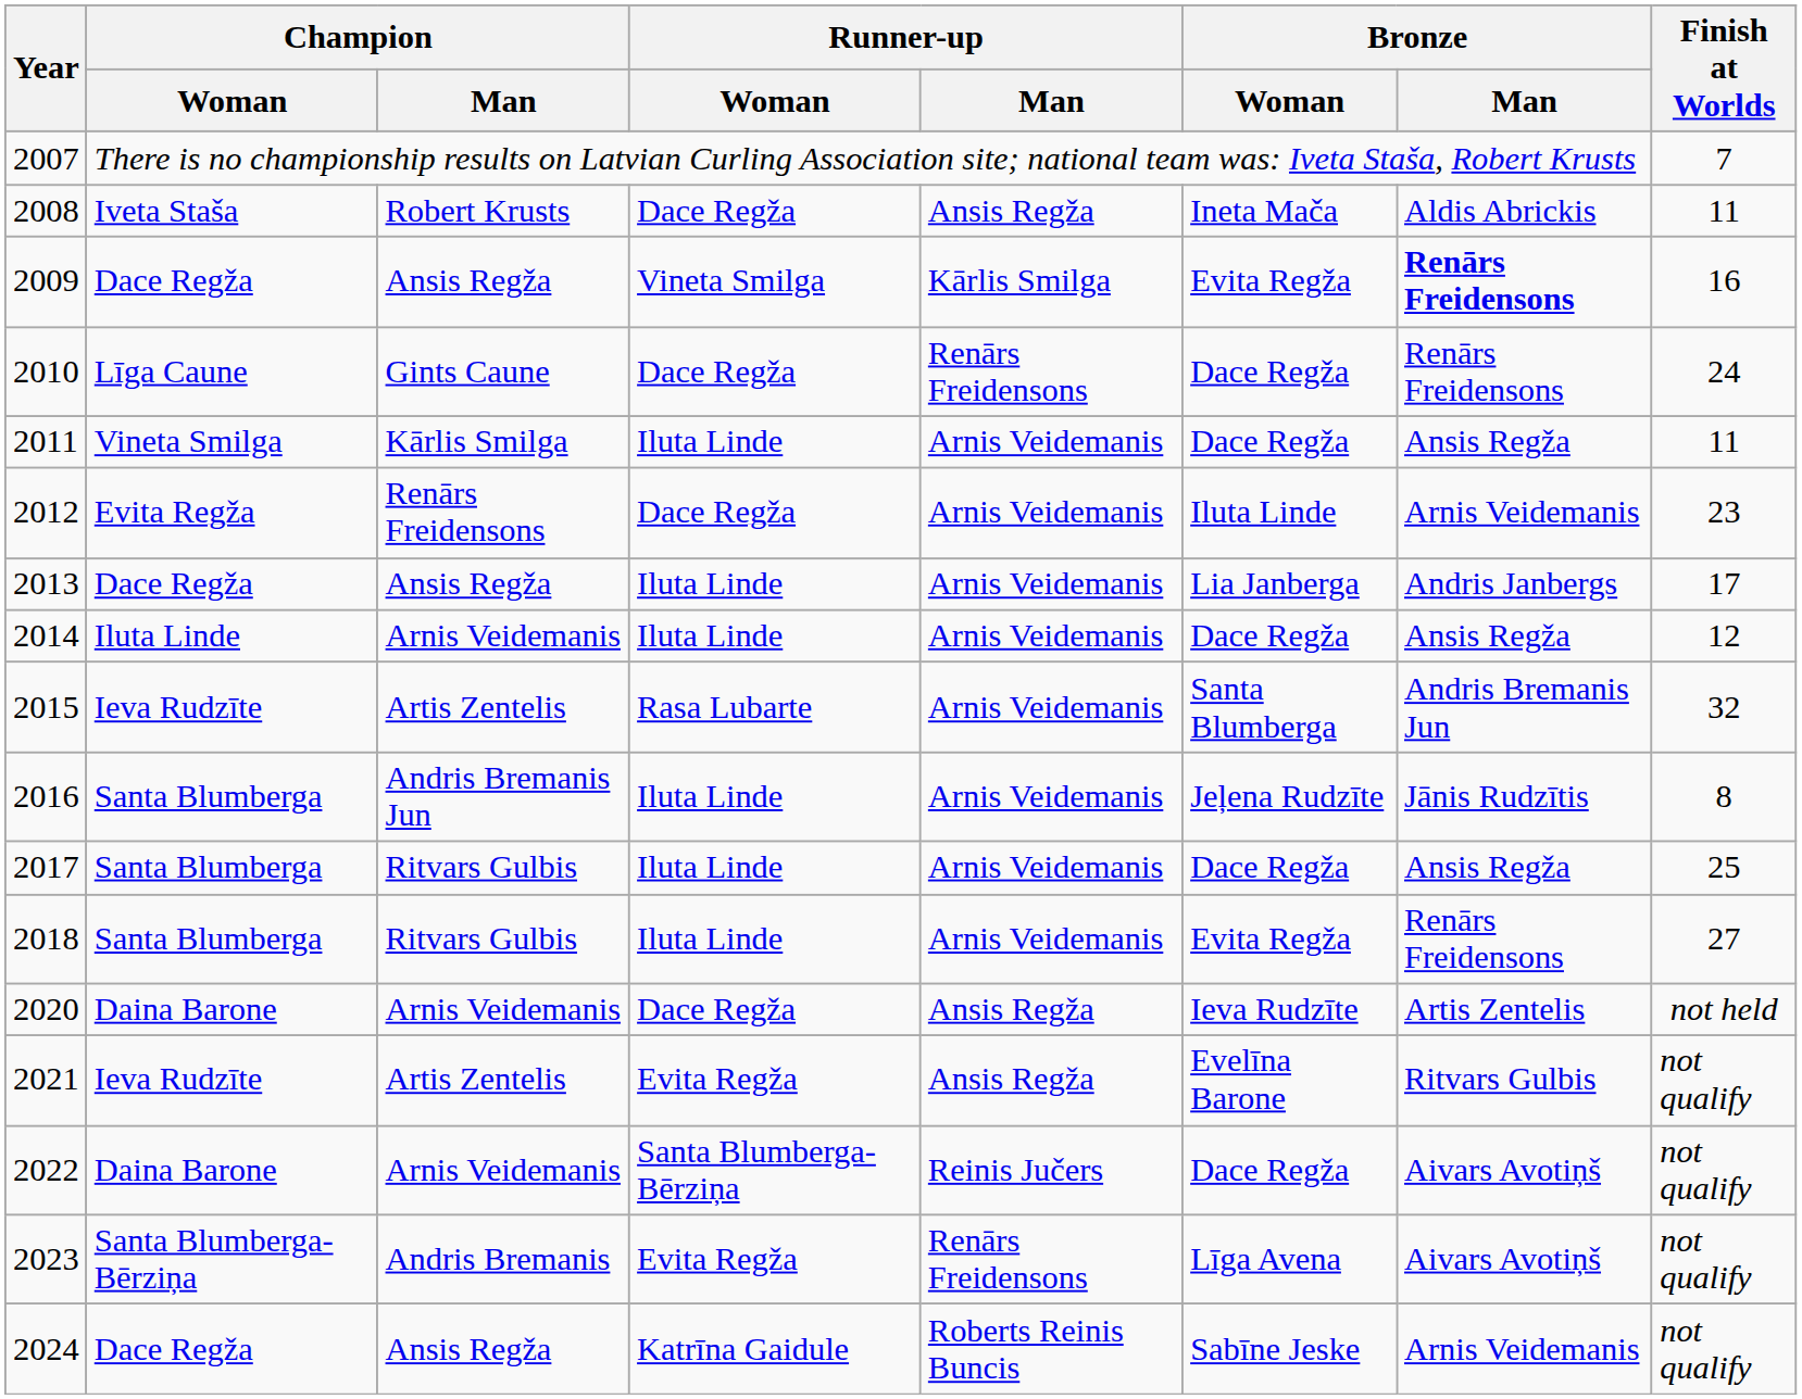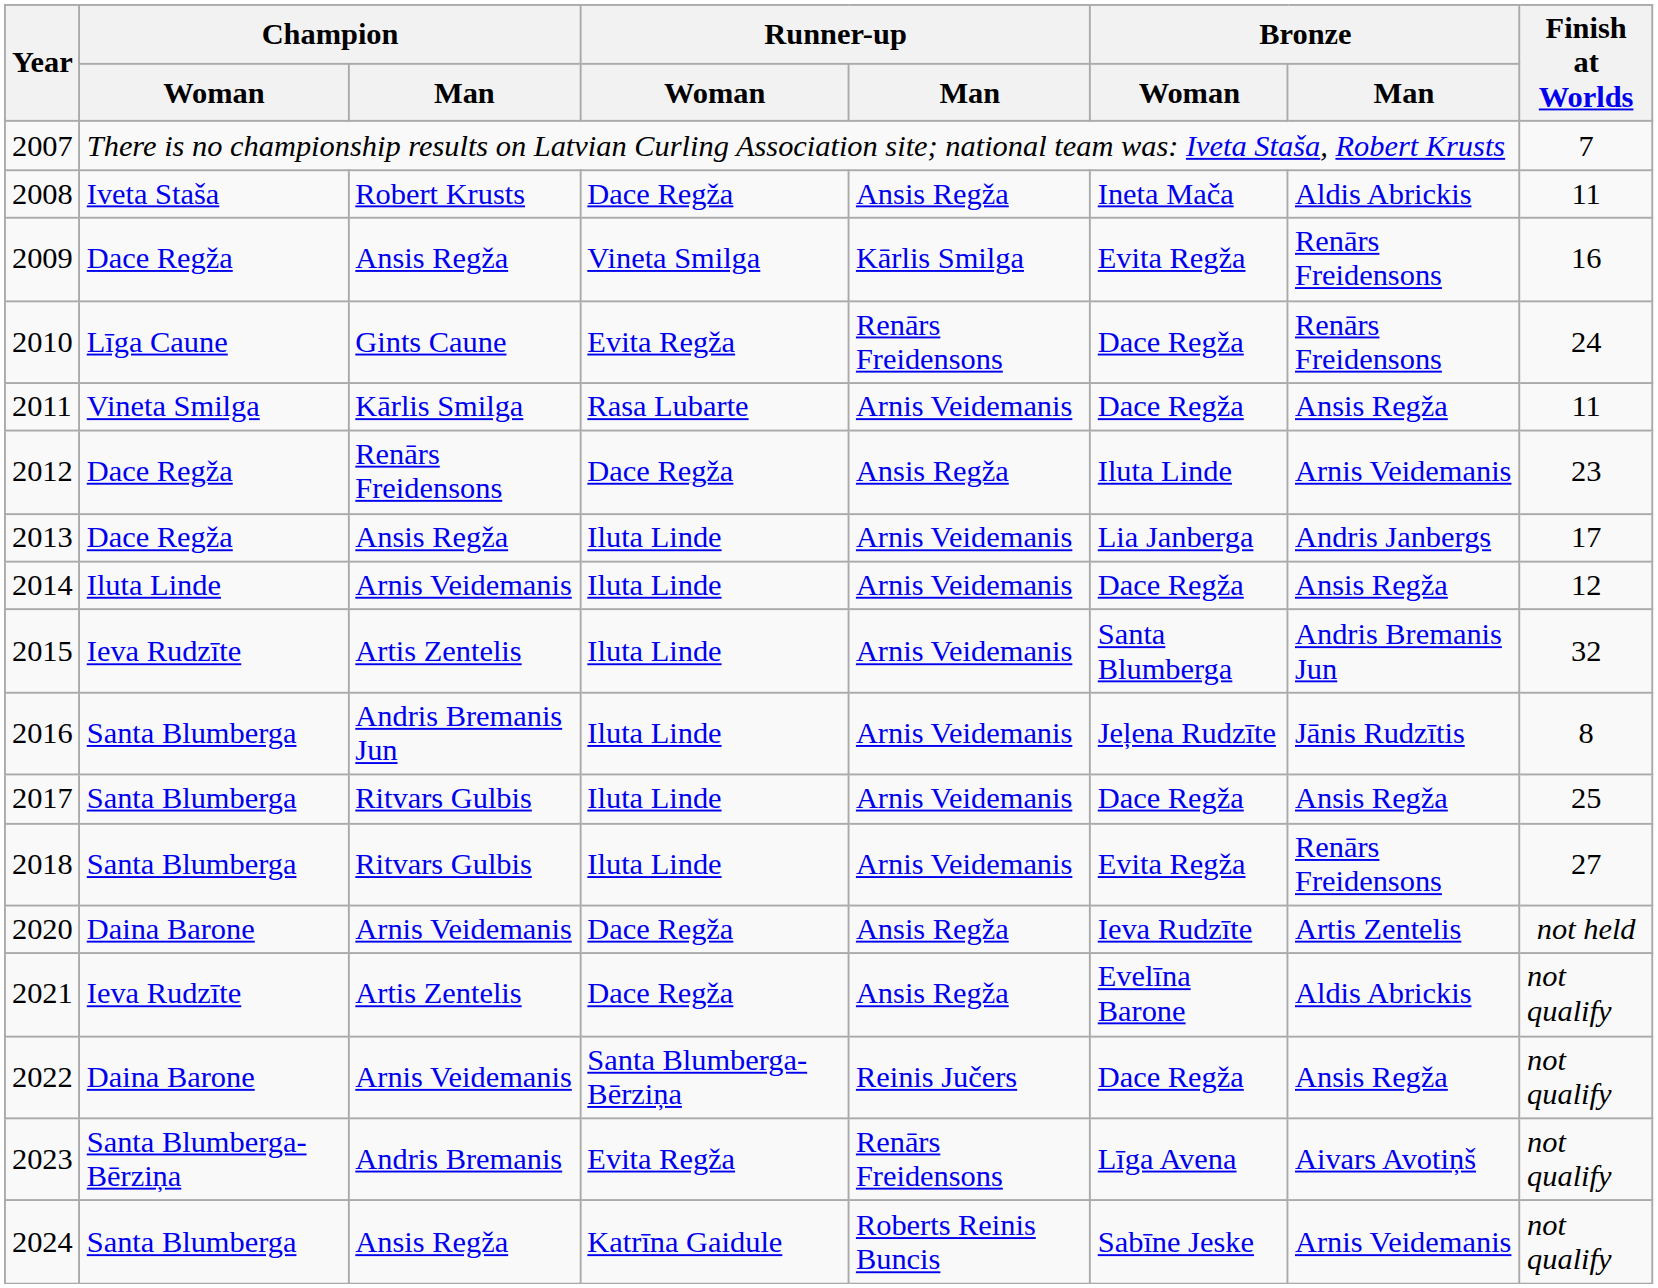 <table class="wikitable" border="1">
 <tr>
 <th rowspan=2>Year</th>
 <th colspan=2>Champion</th>
 <th colspan=2>Runner-up</th>
 <th colspan=2>Bronze</th>
 <th rowspan=2>Finish<br>at <a href='#'>Worlds</a></th>
 </tr>
 <tr>
 <th>Woman</th>
 <th>Man</th>
 <th>Woman</th>
 <th>Man</th>
 <th>Woman</th>
 <th>Man</th>
 </tr>
 <tr>
 <td>2007</td>
 <td colspan="6"><em>There is no championship results on Latvian Curling Association site; national team was: <a href='#'>Iveta Staša</a>, <a href='#'>Robert Krusts</a></em></td>
 <td style="text-align:center;">7</td>
 </tr>
 <tr>
 <td>2008</td>
 <td><a href='#'>Iveta Staša</a></td>
 <td><a href='#'>Robert Krusts</a></td>
 <td><a href='#'>Dace Regža</a></td>
 <td><a href='#'>Ansis Regža</a></td>
 <td><a href='#'>Ineta Mača</a></td>
 <td><a href='#'>Aldis Abrickis</a></td>
 <td style="text-align:center;">11</td>
 </tr>
 <tr>
 <td>2009</td>
 <td><a href='#'>Dace Regža</a></td>
 <td><a href='#'>Ansis Regža</a></td>
 <td><a href='#'>Vineta Smilga</a></td>
 <td><a href='#'>Kārlis Smilga</a></td>
 <td><a href='#'>Evita Regža</a></td>
-<td><strong><a href='#'>Renārs Freidensons</a></strong></td>
+<td><a href='#'>Renārs Freidensons</a></td>
 <td style="text-align:center;">16</td>
 </tr>
 <tr>
 <td>2010</td>
 <td><a href='#'>Līga Caune</a></td>
 <td><a href='#'>Gints Caune</a></td>
-<td><a href='#'>Dace Regža</a></td>
+<td><a href='#'>Evita Regža</a></td>
 <td><a href='#'>Renārs Freidensons</a></td>
 <td><a href='#'>Dace Regža</a></td>
 <td><a href='#'>Renārs Freidensons</a></td>
 <td style="text-align:center;">24</td>
 </tr>
 <tr>
 <td>2011</td>
 <td><a href='#'>Vineta Smilga</a></td>
 <td><a href='#'>Kārlis Smilga</a></td>
-<td><a href='#'>Iluta Linde</a></td>
+<td><a href='#'>Rasa Lubarte</a></td>
 <td><a href='#'>Arnis Veidemanis</a></td>
 <td><a href='#'>Dace Regža</a></td>
 <td><a href='#'>Ansis Regža</a></td>
 <td style="text-align:center;">11</td>
 </tr>
 <tr>
 <td>2012</td>
-<td><a href='#'>Evita Regža</a></td>
+<td><a href='#'>Dace Regža</a></td>
 <td><a href='#'>Renārs Freidensons</a></td>
 <td><a href='#'>Dace Regža</a></td>
-<td><a href='#'>Arnis Veidemanis</a></td>
+<td><a href='#'>Ansis Regža</a></td>
 <td><a href='#'>Iluta Linde</a></td>
 <td><a href='#'>Arnis Veidemanis</a></td>
 <td style="text-align:center;">23</td>
 </tr>
 <tr>
 <td>2013</td>
 <td><a href='#'>Dace Regža</a></td>
 <td><a href='#'>Ansis Regža</a></td>
 <td><a href='#'>Iluta Linde</a></td>
 <td><a href='#'>Arnis Veidemanis</a></td>
 <td><a href='#'>Lia Janberga</a></td>
 <td><a href='#'>Andris Janbergs</a></td>
 <td style="text-align:center;">17</td>
 </tr>
 <tr>
 <td>2014</td>
 <td><a href='#'>Iluta Linde</a></td>
 <td><a href='#'>Arnis Veidemanis</a></td>
 <td><a href='#'>Iluta Linde</a></td>
 <td><a href='#'>Arnis Veidemanis</a></td>
 <td><a href='#'>Dace Regža</a></td>
 <td><a href='#'>Ansis Regža</a></td>
 <td style="text-align:center;">12</td>
 </tr>
 <tr>
 <td>2015</td>
 <td><a href='#'>Ieva Rudzīte</a></td>
 <td><a href='#'>Artis Zentelis</a></td>
-<td><a href='#'>Rasa Lubarte</a></td>
+<td><a href='#'>Iluta Linde</a></td>
 <td><a href='#'>Arnis Veidemanis</a></td>
 <td><a href='#'>Santa Blumberga</a></td>
 <td><a href='#'>Andris Bremanis Jun</a></td>
 <td style="text-align:center;">32</td>
 </tr>
 <tr>
 <td>2016</td>
 <td><a href='#'>Santa Blumberga</a></td>
 <td><a href='#'>Andris Bremanis Jun</a></td>
 <td><a href='#'>Iluta Linde</a></td>
 <td><a href='#'>Arnis Veidemanis</a></td>
 <td><a href='#'>Jeļena Rudzīte</a></td>
 <td><a href='#'>Jānis Rudzītis</a></td>
 <td style="text-align:center;">8</td>
 </tr>
 <tr>
 <td>2017</td>
 <td><a href='#'>Santa Blumberga</a></td>
 <td><a href='#'>Ritvars Gulbis</a></td>
 <td><a href='#'>Iluta Linde</a></td>
 <td><a href='#'>Arnis Veidemanis</a></td>
 <td><a href='#'>Dace Regža</a></td>
 <td><a href='#'>Ansis Regža</a></td>
 <td style="text-align:center;">25</td>
 </tr>
 <tr>
 <td>2018</td>
 <td><a href='#'>Santa Blumberga</a></td>
 <td><a href='#'>Ritvars Gulbis</a></td>
 <td><a href='#'>Iluta Linde</a></td>
 <td><a href='#'>Arnis Veidemanis</a></td>
 <td><a href='#'>Evita Regža</a></td>
 <td><a href='#'>Renārs Freidensons</a></td>
 <td style="text-align:center;">27</td>
 </tr>
 <tr>
 <td>2020</td>
 <td><a href='#'>Daina Barone</a></td>
 <td><a href='#'>Arnis Veidemanis</a></td>
 <td><a href='#'>Dace Regža</a></td>
 <td><a href='#'>Ansis Regža</a></td>
 <td><a href='#'>Ieva Rudzīte</a></td>
 <td><a href='#'>Artis Zentelis</a></td>
 <td style="text-align:center;"><em>not held</em></td>
 </tr>
 <tr>
 <td>2021</td>
 <td><a href='#'>Ieva Rudzīte</a></td>
 <td><a href='#'>Artis Zentelis</a></td>
-<td><a href='#'>Evita Regža</a></td>
+<td><a href='#'>Dace Regža</a></td>
 <td><a href='#'>Ansis Regža</a></td>
 <td><a href='#'>Evelīna Barone</a></td>
-<td><a href='#'>Ritvars Gulbis</a></td>
+<td><a href='#'>Aldis Abrickis</a></td>
 <td><em>not qualify</em></td>
 </tr>
 <tr>
 <td>2022</td>
 <td><a href='#'>Daina Barone</a></td>
 <td><a href='#'>Arnis Veidemanis</a></td>
 <td><a href='#'>Santa Blumberga-Bērziņa</a></td>
 <td><a href='#'>Reinis Jučers</a></td>
 <td><a href='#'>Dace Regža</a></td>
-<td><a href='#'>Aivars Avotiņš</a></td>
+<td><a href='#'>Ansis Regža</a></td>
 <td><em>not qualify</em></td>
 </tr>
 <tr>
 <td>2023</td>
 <td><a href='#'>Santa Blumberga-Bērziņa</a></td>
 <td><a href='#'>Andris Bremanis</a></td>
 <td><a href='#'>Evita Regža</a></td>
 <td><a href='#'>Renārs Freidensons</a></td>
 <td><a href='#'>Līga Avena</a></td>
 <td><a href='#'>Aivars Avotiņš</a></td>
 <td><em>not qualify</em></td>
 </tr>
 <tr>
 <td>2024</td>
-<td><a href='#'>Dace Regža</a></td>
+<td><a href='#'>Santa Blumberga</a></td>
 <td><a href='#'>Ansis Regža</a></td>
 <td><a href='#'>Katrīna Gaidule</a></td>
 <td><a href='#'>Roberts Reinis Buncis</a></td>
 <td><a href='#'>Sabīne Jeske</a></td>
 <td><a href='#'>Arnis Veidemanis</a></td>
 <td><em>not qualify</em></td>
 </tr>
 </table>
